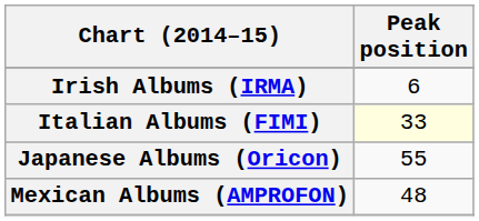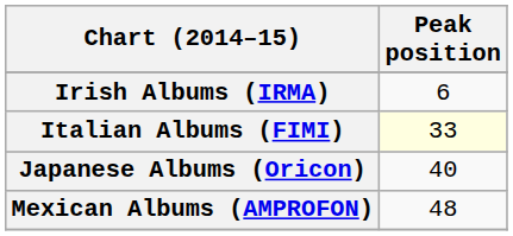 <table class="wikitable plainrowheaders sortable" style="text-align:center;">
 <tr>
 <th>Chart (2014–15)</th>
 <th>Peak<br>position</th>
 </tr>
 <tr>
 </tr>
 <tr>
 </tr>
 <tr>
 </tr>
 <tr>
 </tr>
 <tr>
 </tr>
 <tr>
 </tr>
 <tr>
 </tr>
 <tr>
 </tr>
 <tr>
 </tr>
 <tr>
 </tr>
 <tr>
 <th scope="row">Irish Albums (<a href='#'>IRMA</a>)</th>
 <td>6</td>
 </tr>
 <tr>
 <th scope="row">Italian Albums (<a href='#'>FIMI</a>)</th>
 <td style="background: lightyellow;">33</td>
 </tr>
 <tr>
 <th scope="row">Japanese Albums (<a href='#'>Oricon</a>)</th>
-<td>55</td>
+<td>40</td>
 </tr>
 <tr>
 <th scope="row">Mexican Albums (<a href='#'>AMPROFON</a>)</th>
 <td>48</td>
 </tr>
 <tr>
 </tr>
 <tr>
 </tr>
 <tr>
 </tr>
 <tr>
 </tr>
 <tr>
 </tr>
 <tr>
 </tr>
 <tr>
 </tr>
 <tr>
 </tr>
 <tr>
 </tr>
 </table>
